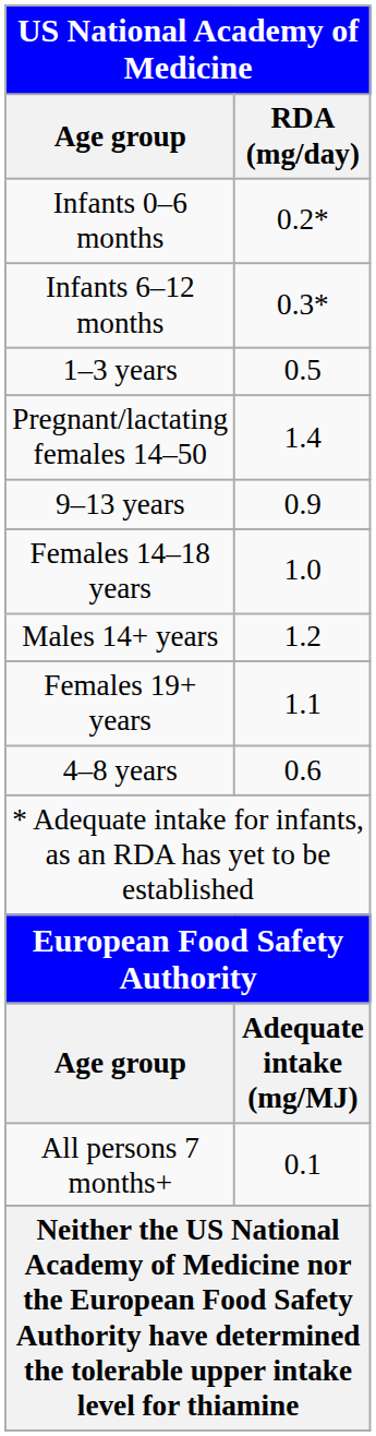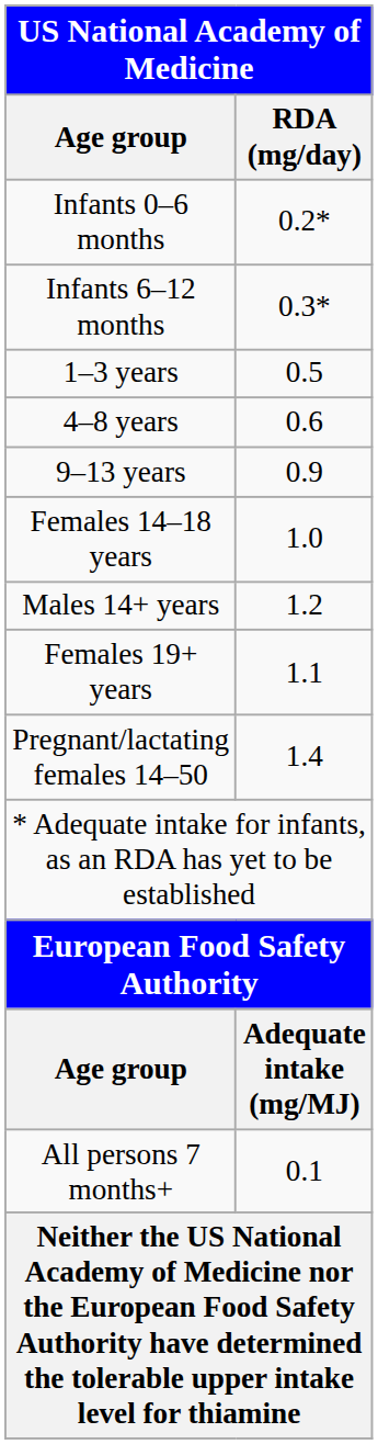 <table class="wikitable floatright" style="font-size: 90%; text-align: center;">
 <tr>
 <td colspan="2" style="background: blue; color: white; font-size: 110%; text-align: center;"><strong>US National Academy of Medicine</strong></td>
 </tr>
 <tr>
 <th width="8" scope="col">Age group</th>
 <th width="6" scope="col">RDA (mg/day)</th>
 </tr>
 <tr>
 <td>Infants 0–6 months</td>
 <td>0.2*</td>
 </tr>
 <tr>
 <td>Infants 6–12 months</td>
 <td>0.3*</td>
 </tr>
 <tr>
 <td>1–3 years</td>
 <td>0.5</td>
 </tr>
 <tr>
-<td>Pregnant/lactating females 14–50</td>
-<td>1.4</td>
+<td>4–8 years</td>
+<td>0.6</td>
 </tr>
 <tr>
 <td>9–13 years</td>
 <td>0.9</td>
 </tr>
 <tr>
 <td>Females 14–18 years</td>
 <td>1.0</td>
 </tr>
 <tr>
 <td>Males 14+ years</td>
 <td>1.2</td>
 </tr>
 <tr>
 <td>Females 19+ years</td>
 <td>1.1</td>
 </tr>
 <tr>
-<td>4–8 years</td>
-<td>0.6</td>
+<td>Pregnant/lactating females 14–50</td>
+<td>1.4</td>
 </tr>
 <tr>
 <td colspan="2" style="text-align: center;">* Adequate intake for infants, as an RDA has yet to be established</td>
 </tr>
 <tr>
 <td colspan="2" style="background: blue; color: white; font-size: 110%; text-align: center;"><strong>European Food Safety Authority</strong></td>
 </tr>
 <tr>
 <th scope="col">Age group</th>
 <th scope="col">Adequate intake<br>(mg/MJ)</th>
 </tr>
 <tr>
 <td>All persons 7 months+</td>
 <td>0.1</td>
 </tr>
 <tr>
 <th width="14" colspan="2" scope="col">Neither the US National Academy of Medicine nor the European Food Safety Authority have determined the tolerable upper intake level for thiamine</th>
 </tr>
 </table>
